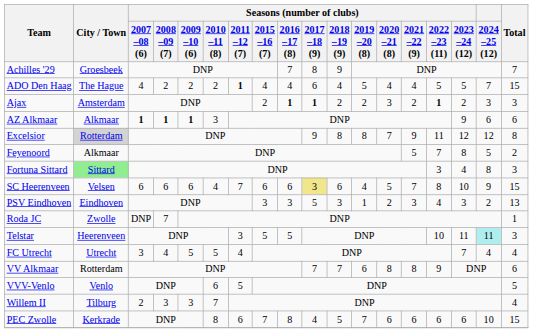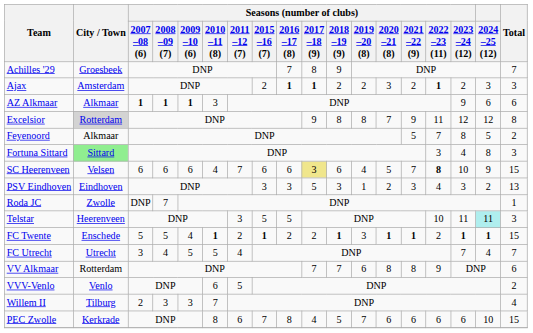 <table class="wikitable" style="text-align:center; font-size:90%">
 <tr>
 <th rowspan=2>Team</th>
 <th rowspan=2>City / Town</th>
 <th colspan=14>Seasons (number of clubs)</th>
 <th></th>
 <th rowspan="2">Total</th>
 </tr>
 <tr>
 <th><a href='#'>2007<br>–08</a><br>(6)</th>
 <th><a href='#'>2008<br>–09</a><br>(7)</th>
 <th><a href='#'>2009<br>–10</a><br>(6)</th>
 <th><a href='#'>2010<br>–11</a><br>(8)</th>
 <th><a href='#'>2011<br>–12</a><br>(7)</th>
 <th><a href='#'>2015<br>–16</a><br>(7)</th>
 <th><a href='#'>2016<br>–17</a><br>(8)</th>
 <th><a href='#'>2017<br>–18</a><br>(9)</th>
 <th><a href='#'>2018<br>–19</a><br>(9)</th>
 <th><a href='#'>2019<br>–20</a><br>(8)</th>
 <th><a href='#'>2020<br>–21</a><br>(8)</th>
 <th><a href='#'>2021<br>–22</a><br>(9)</th>
 <th><a href='#'>2022<br>–23</a><br>(11)</th>
 <th><a href='#'>2023<br>–24</a><br>(12)</th>
 <th><a href='#'>2024<br>–25</a><br>(12)</th>
 </tr>
 <tr>
 <td align=left><a href='#'>Achilles '29</a></td>
 <td><a href='#'>Groesbeek</a></td>
 <td colspan="6">DNP</td>
 <td>7</td>
 <td>8</td>
 <td>9</td>
 <td colspan="6">DNP</td>
 <td>7</td>
-</tr>
-<tr>
-<td align=left><a href='#'>ADO Den Haag</a></td>
-<td><a href='#'>The Hague</a></td>
-<td>4</td>
-<td>2</td>
-<td>2</td>
-<td>2</td>
-<td><strong>1</strong></td>
-<td>4</td>
-<td>4</td>
-<td>6</td>
-<td>4</td>
-<td>5</td>
-<td>4</td>
-<td>4</td>
-<td>5</td>
-<td>5</td>
-<td>7</td>
-<td>15</td>
 </tr>
 <tr>
 <td align=left><a href='#'>Ajax</a></td>
 <td><a href='#'>Amsterdam</a></td>
 <td colspan="5">DNP</td>
 <td>2</td>
 <td><strong>1</strong></td>
 <td><strong>1</strong></td>
 <td>2</td>
 <td>2</td>
 <td>3</td>
 <td>2</td>
 <td><strong>1</strong></td>
 <td>2</td>
 <td>3</td>
 <td>3</td>
 </tr>
 <tr>
 <td align="left"><a href='#'>AZ Alkmaar</a></td>
 <td><a href='#'>Alkmaar</a></td>
 <td><strong>1</strong></td>
 <td><strong>1</strong></td>
 <td><strong>1</strong></td>
 <td>3</td>
 <td colspan="9">DNP</td>
 <td>9</td>
 <td>6</td>
 <td>6</td>
 </tr>
 <tr>
 <td align=left><a href='#'>Excelsior</a></td>
 <td style="background: lightgrey;"><a href='#'>Rotterdam</a></td>
 <td colspan="7">DNP</td>
 <td>9</td>
 <td>8</td>
 <td>8</td>
 <td>7</td>
 <td>9</td>
 <td>11</td>
 <td>12</td>
 <td>12</td>
 <td>8</td>
 </tr>
 <tr>
 <td align=left><a href='#'>Feyenoord</a></td>
 <td>Alkmaar</td>
 <td colspan="11">DNP</td>
 <td>5</td>
 <td>7</td>
 <td>8</td>
 <td>5</td>
 <td>2</td>
 </tr>
 <tr>
 <td align=left><a href='#'>Fortuna Sittard</a></td>
 <td style="background: lightgreen;"><a href='#'>Sittard</a></td>
 <td colspan="12">DNP</td>
 <td>3</td>
 <td>4</td>
 <td>8</td>
 <td>3</td>
 </tr>
 <tr>
 <td align=left><a href='#'>SC Heerenveen</a></td>
 <td><a href='#'>Velsen</a></td>
 <td>6</td>
 <td>6</td>
 <td>6</td>
 <td>4</td>
 <td>7</td>
 <td>6</td>
 <td>6</td>
 <td style="background: khaki;">3</td>
 <td>6</td>
 <td>4</td>
 <td>5</td>
 <td>7</td>
-<td>8</td>
+<td><strong>8</strong></td>
 <td>10</td>
 <td>9</td>
 <td>15</td>
 </tr>
 <tr>
 <td align=left><a href='#'>PSV Eindhoven</a></td>
 <td><a href='#'>Eindhoven</a></td>
 <td colspan="5">DNP</td>
 <td>3</td>
 <td>3</td>
 <td>5</td>
 <td>3</td>
 <td>1</td>
 <td>2</td>
 <td>3</td>
 <td>4</td>
 <td>3</td>
 <td>2</td>
 <td>13</td>
 </tr>
 <tr>
 <td align=left><a href='#'>Roda JC</a></td>
 <td><a href='#'>Zwolle</a></td>
 <td>DNP</td>
 <td>7</td>
 <td colspan="13">DNP</td>
 <td>1</td>
 </tr>
 <tr>
 <td align=left><a href='#'>Telstar</a></td>
 <td><a href='#'>Heerenveen</a></td>
 <td colspan="4">DNP</td>
 <td>3</td>
 <td>5</td>
 <td>5</td>
 <td colspan="5">DNP</td>
 <td>10</td>
 <td>11</td>
 <td style="background: paleturquoise;">11</td>
 <td>3</td>
 </tr>
 <tr>
+<td align=left><a href='#'>FC Twente</a></td>
+<td><a href='#'>Enschede</a></td>
+<td>5</td>
+<td>5</td>
+<td>4</td>
+<td><strong>1</strong></td>
+<td>2</td>
+<td><strong>1</strong></td>
+<td>2</td>
+<td>2</td>
+<td><strong>1</strong></td>
+<td>3</td>
+<td><strong>1</strong></td>
+<td><strong>1</strong></td>
+<td>2</td>
+<td><strong>1</strong></td>
+<td><strong>1</strong></td>
+<td>15</td>
+</tr>
+<tr>
 <td align=left><a href='#'>FC Utrecht</a></td>
 <td><a href='#'>Utrecht</a></td>
 <td>3</td>
 <td>4</td>
 <td>5</td>
 <td>5</td>
 <td>4</td>
 <td colspan="8">DNP</td>
 <td>7</td>
 <td>4</td>
-<td>4</td>
+<td>7</td>
 </tr>
 <tr>
 <td align="left"><a href='#'>VV Alkmaar</a></td>
 <td>Rotterdam</td>
 <td colspan="7">DNP</td>
 <td>7</td>
 <td>7</td>
 <td>6</td>
 <td>8</td>
 <td>8</td>
 <td>9</td>
 <td colspan="2">DNP</td>
 <td>6</td>
 </tr>
 <tr>
 <td align=left><a href='#'>VVV-Venlo</a></td>
 <td><a href='#'>Venlo</a></td>
 <td colspan="3">DNP</td>
 <td>6</td>
 <td>5</td>
 <td colspan="10">DNP</td>
-<td>5</td>
+<td>2</td>
 </tr>
 <tr>
 <td align=left><a href='#'>Willem II</a></td>
 <td><a href='#'>Tilburg</a></td>
 <td>2</td>
 <td>3</td>
 <td>3</td>
 <td>7</td>
 <td colspan="11">DNP</td>
 <td>4</td>
 </tr>
 <tr>
 <td align=left><a href='#'>PEC Zwolle</a></td>
 <td><a href='#'>Kerkrade</a></td>
 <td colspan="3">DNP</td>
 <td>8</td>
 <td>6</td>
 <td>7</td>
 <td>8</td>
 <td>4</td>
 <td>5</td>
 <td>7</td>
 <td>6</td>
 <td>6</td>
 <td>6</td>
 <td>6</td>
 <td>10</td>
 <td>15</td>
 </tr>
 <tr>
 </tr>
 </table>
